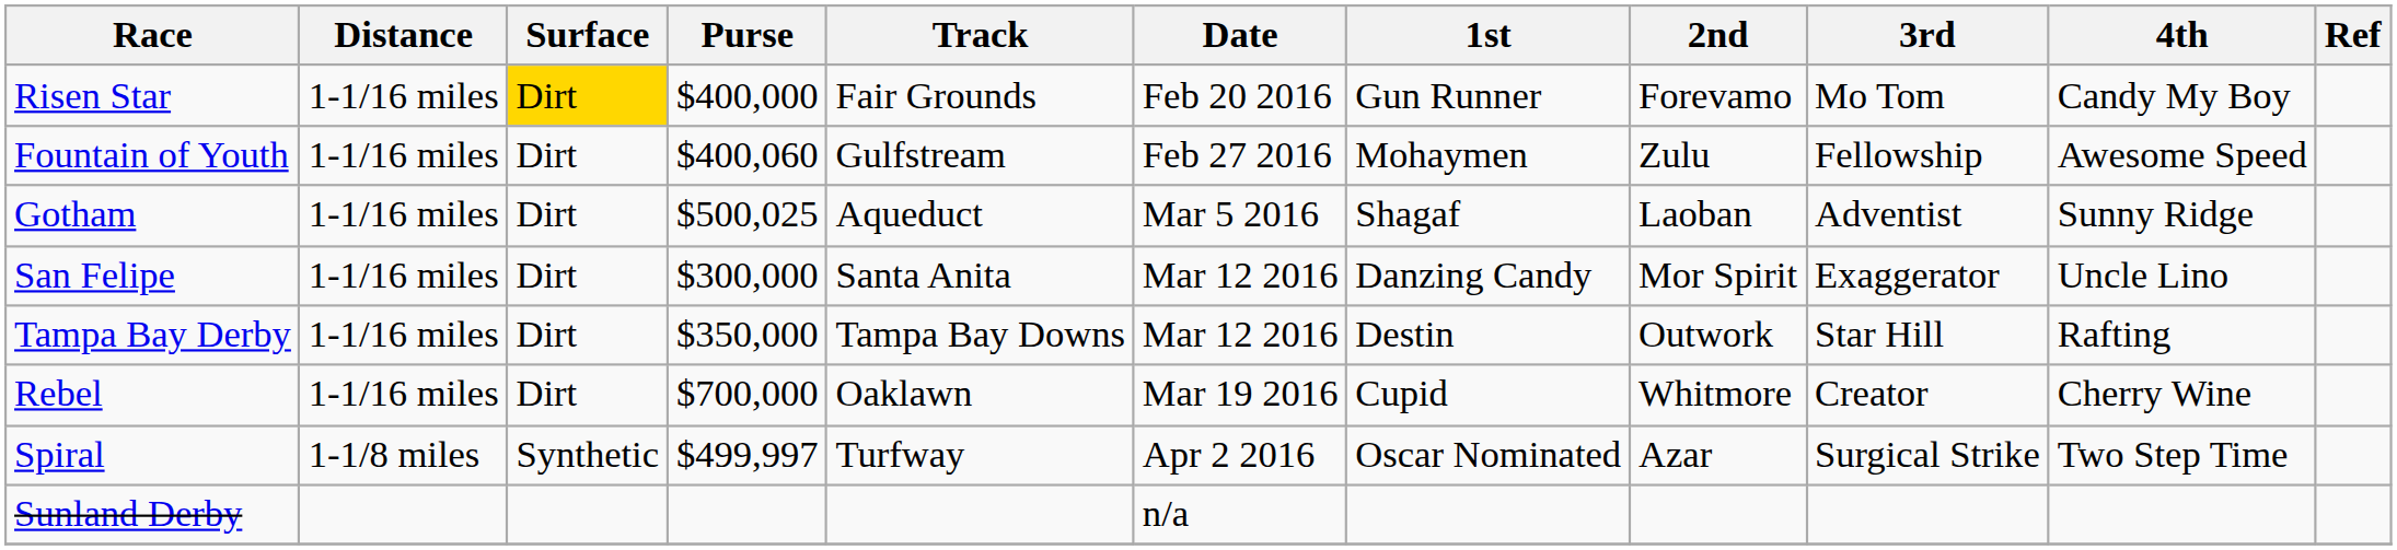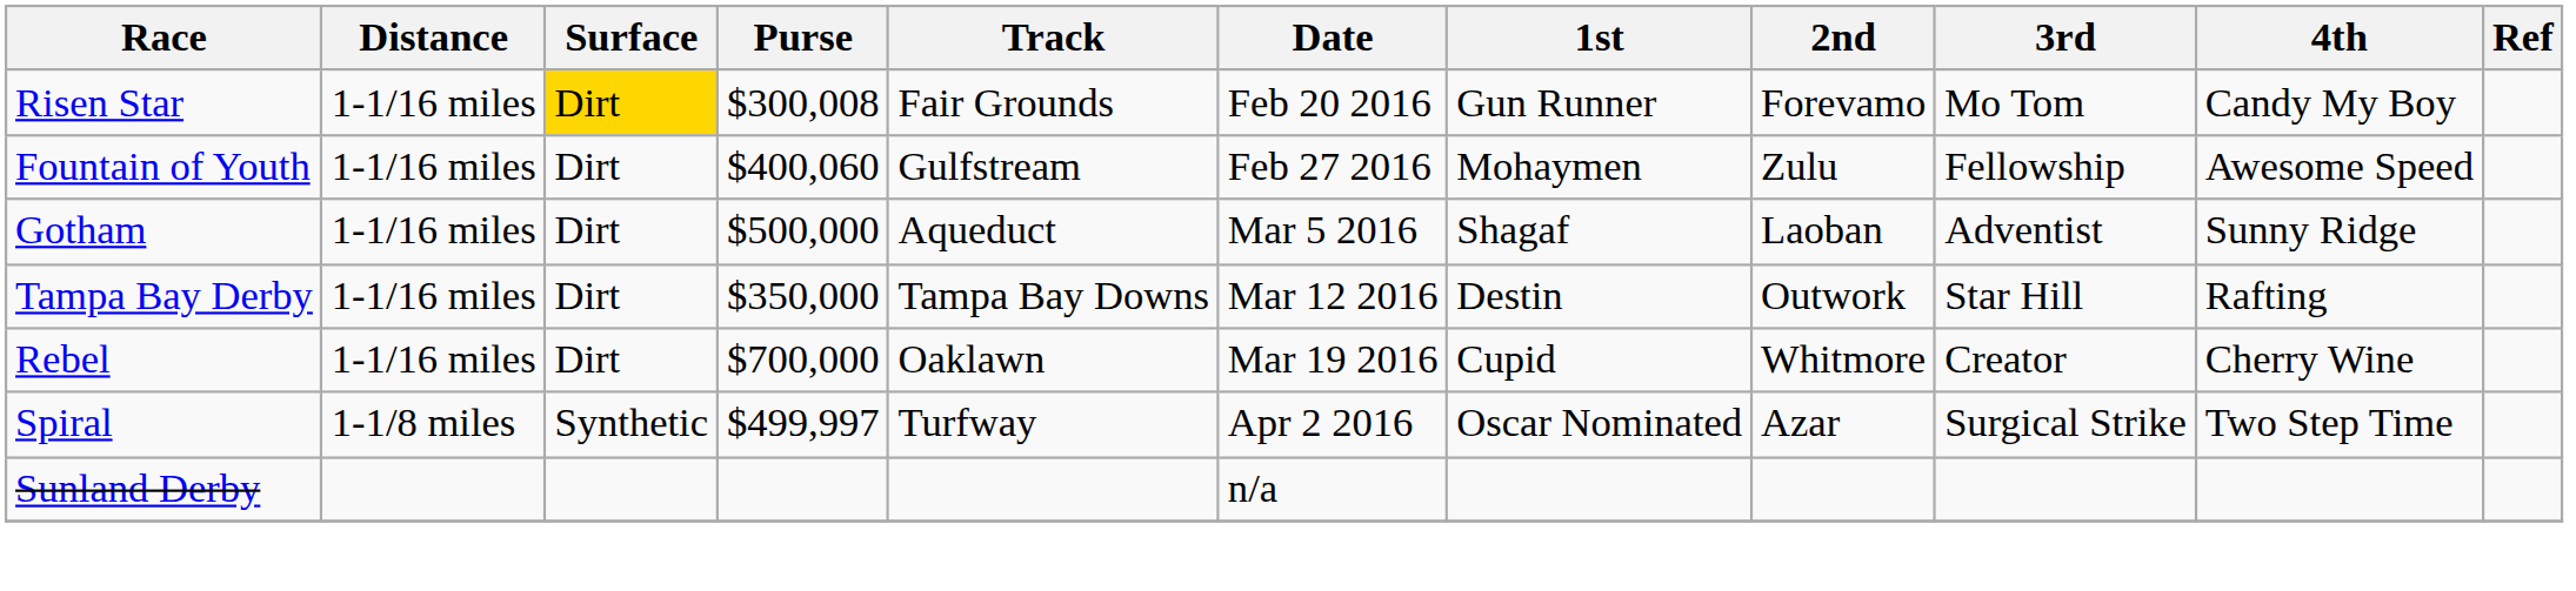 <table class="wikitable">
 <tr>
 <th>Race</th>
 <th>Distance</th>
 <th>Surface</th>
 <th>Purse</th>
 <th>Track</th>
 <th>Date</th>
 <th>1st</th>
 <th>2nd</th>
 <th>3rd</th>
 <th>4th</th>
 <th>Ref</th>
 </tr>
 <tr>
 <td><a href='#'>Risen Star</a></td>
 <td>1-<span>1/16 miles</span></td>
 <td style="background: gold;">Dirt</td>
-<td align=right>$400,000</td>
+<td align=right>$300,008</td>
 <td>Fair Grounds</td>
 <td>Feb 20 2016</td>
 <td>Gun Runner</td>
 <td>Forevamo</td>
 <td>Mo Tom</td>
 <td>Candy My Boy</td>
 <td></td>
 </tr>
 <tr>
 <td><a href='#'>Fountain of Youth</a></td>
 <td>1-<span>1/16 miles</span></td>
 <td>Dirt</td>
 <td align=right>$400,060</td>
 <td>Gulfstream</td>
 <td>Feb 27 2016</td>
 <td>Mohaymen</td>
 <td>Zulu</td>
 <td>Fellowship</td>
 <td>Awesome Speed</td>
 <td></td>
 </tr>
 <tr>
 <td><a href='#'>Gotham</a></td>
 <td>1-<span>1/16 miles</span></td>
 <td>Dirt</td>
-<td align=right>$500,025</td>
+<td align=right>$500,000</td>
 <td>Aqueduct</td>
 <td>Mar 5 2016</td>
 <td>Shagaf</td>
 <td>Laoban</td>
 <td>Adventist</td>
 <td>Sunny Ridge</td>
-<td></td>
-</tr>
-<tr>
-<td><a href='#'>San Felipe</a></td>
-<td>1-<span>1/16 miles</span></td>
-<td>Dirt</td>
-<td align=right>$300,000</td>
-<td>Santa Anita</td>
-<td>Mar 12 2016</td>
-<td>Danzing Candy</td>
-<td>Mor Spirit</td>
-<td>Exaggerator</td>
-<td>Uncle Lino</td>
 <td></td>
 </tr>
 <tr>
 <td><a href='#'>Tampa Bay Derby</a></td>
 <td>1-<span>1/16 miles</span></td>
 <td>Dirt</td>
 <td align=right>$350,000</td>
 <td>Tampa Bay Downs</td>
 <td>Mar 12 2016</td>
 <td>Destin</td>
 <td>Outwork</td>
 <td>Star Hill</td>
 <td>Rafting</td>
 <td></td>
 </tr>
 <tr>
 <td><a href='#'>Rebel</a></td>
 <td>1-<span>1/16 miles</span></td>
 <td>Dirt</td>
 <td align=right>$700,000</td>
 <td>Oaklawn</td>
 <td>Mar 19 2016</td>
 <td>Cupid</td>
 <td>Whitmore</td>
 <td>Creator</td>
 <td>Cherry Wine</td>
 <td></td>
 </tr>
 <tr>
 <td><a href='#'>Spiral</a></td>
 <td>1-<span>1/8 miles</span></td>
 <td>Synthetic</td>
 <td align=right>$499,997</td>
 <td>Turfway</td>
 <td>Apr 2 2016</td>
 <td>Oscar Nominated</td>
 <td>Azar</td>
 <td>Surgical Strike</td>
 <td>Two Step Time</td>
 <td></td>
 </tr>
 <tr>
 <td><s><a href='#'>Sunland Derby</a></s></td>
 <td></td>
 <td></td>
 <td></td>
 <td></td>
 <td>n/a</td>
 <td></td>
 <td></td>
 <td></td>
 <td></td>
 <td></td>
 </tr>
 <tr>
 </tr>
 </table>
